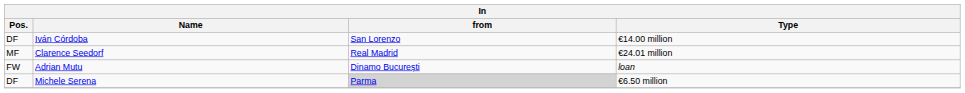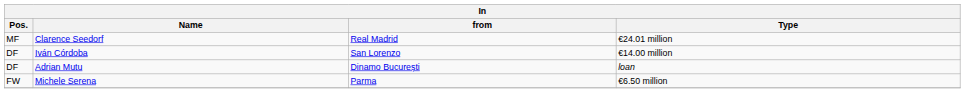 <table class="wikitable" style="font-size:90%;width:99%;">
 <tr>
 <th colspan="4">In</th>
 </tr>
 <tr>
 <th width=3%>Pos.</th>
 <th width=33%>Name</th>
 <th width=28%>from</th>
 <th width=36%>Type</th>
 </tr>
 <tr>
+<td>MF</td>
+<td><a href='#'>Clarence Seedorf</a></td>
+<td><a href='#'>Real Madrid</a></td>
+<td>€24.01 million</td>
+</tr>
+<tr>
 <td>DF</td>
 <td><a href='#'>Iván Córdoba</a></td>
 <td><a href='#'>San Lorenzo</a></td>
 <td>€14.00 million</td>
 </tr>
 <tr>
-<td>MF</td>
-<td><a href='#'>Clarence Seedorf</a></td>
-<td><a href='#'>Real Madrid</a></td>
-<td>€24.01 million</td>
-</tr>
-<tr>
-<td>FW</td>
+<td>DF</td>
 <td><a href='#'>Adrian Mutu</a></td>
 <td><a href='#'>Dinamo București</a></td>
 <td><em>loan</em></td>
 </tr>
 <tr>
-<td>DF</td>
+<td>FW</td>
 <td><a href='#'>Michele Serena</a></td>
-<td style="background: lightgrey;"><a href='#'>Parma</a></td>
+<td><a href='#'>Parma</a></td>
 <td>€6.50 million</td>
 </tr>
 <tr>
 </tr>
 </table>
